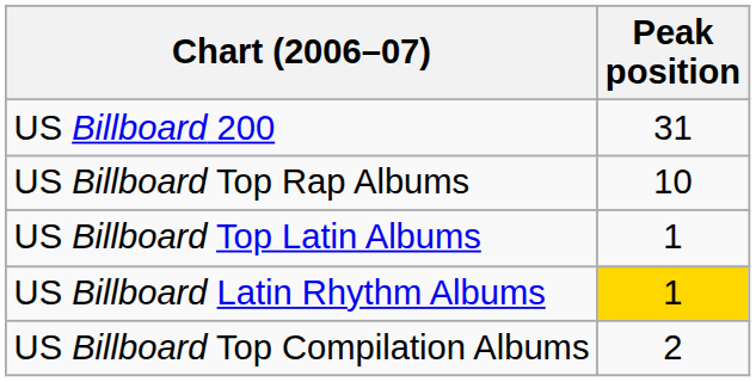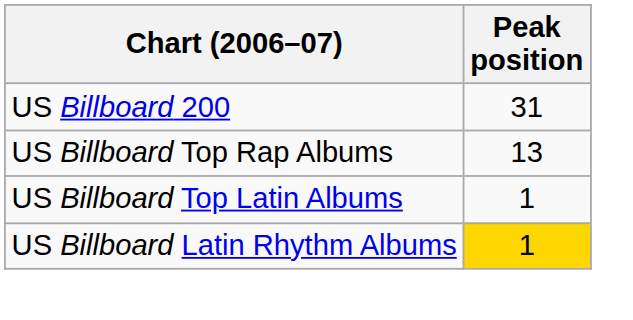 <table class="wikitable">
 <tr>
 <th>Chart (2006–07)</th>
 <th>Peak<br>position</th>
 </tr>
 <tr>
 <td>US <a href='#'><em>Billboard</em> 200</a></td>
 <td align="center">31</td>
 </tr>
 <tr>
 <td>US <em>Billboard</em> Top Rap Albums</td>
-<td align="center">10</td>
+<td align="center">13</td>
 </tr>
 <tr>
 <td>US <em>Billboard</em> <a href='#'>Top Latin Albums</a></td>
 <td align="center">1</td>
 </tr>
 <tr>
 <td>US <em>Billboard</em> <a href='#'>Latin Rhythm Albums</a></td>
 <td align="center" style="background: gold;">1</td>
 </tr>
-<tr>
-<td>US <em>Billboard</em> Top Compilation Albums</td>
-<td align="center">2</td>
-</tr>
 </table>
